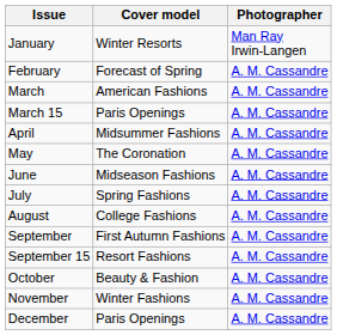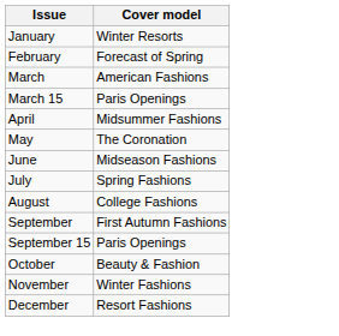 <table class="sortable wikitable">
 <tr>
 <th>Issue</th>
 <th>Cover model</th>
-<th>Photographer</th>
 </tr>
 <tr>
 <td>January</td>
 <td>Winter Resorts</td>
-<td><a href='#'>Man Ray</a> <br> Irwin-Langen</td>
 </tr>
 <tr>
 <td>February</td>
 <td>Forecast of Spring</td>
-<td><a href='#'>A. M. Cassandre</a></td>
 </tr>
 <tr>
 <td>March</td>
 <td>American Fashions</td>
-<td><a href='#'>A. M. Cassandre</a></td>
 </tr>
 <tr>
 <td>March 15</td>
 <td>Paris Openings</td>
-<td><a href='#'>A. M. Cassandre</a></td>
 </tr>
 <tr>
 <td>April</td>
 <td>Midsummer Fashions</td>
-<td><a href='#'>A. M. Cassandre</a></td>
 </tr>
 <tr>
 <td>May</td>
 <td>The Coronation</td>
-<td><a href='#'>A. M. Cassandre</a></td>
 </tr>
 <tr>
 <td>June</td>
 <td>Midseason Fashions</td>
-<td><a href='#'>A. M. Cassandre</a></td>
 </tr>
 <tr>
 <td>July</td>
 <td>Spring Fashions</td>
-<td><a href='#'>A. M. Cassandre</a></td>
 </tr>
 <tr>
 <td>August</td>
 <td>College Fashions</td>
-<td><a href='#'>A. M. Cassandre</a></td>
 </tr>
 <tr>
 <td>September</td>
 <td>First Autumn Fashions</td>
-<td><a href='#'>A. M. Cassandre</a></td>
 </tr>
 <tr>
 <td>September 15</td>
-<td>Resort Fashions</td>
-<td><a href='#'>A. M. Cassandre</a></td>
+<td>Paris Openings</td>
 </tr>
 <tr>
 <td>October</td>
 <td>Beauty & Fashion</td>
-<td><a href='#'>A. M. Cassandre</a></td>
 </tr>
 <tr>
 <td>November</td>
 <td>Winter Fashions</td>
-<td><a href='#'>A. M. Cassandre</a></td>
 </tr>
 <tr>
 <td>December</td>
-<td>Paris Openings</td>
-<td><a href='#'>A. M. Cassandre</a></td>
+<td>Resort Fashions</td>
 </tr>
 </table>
